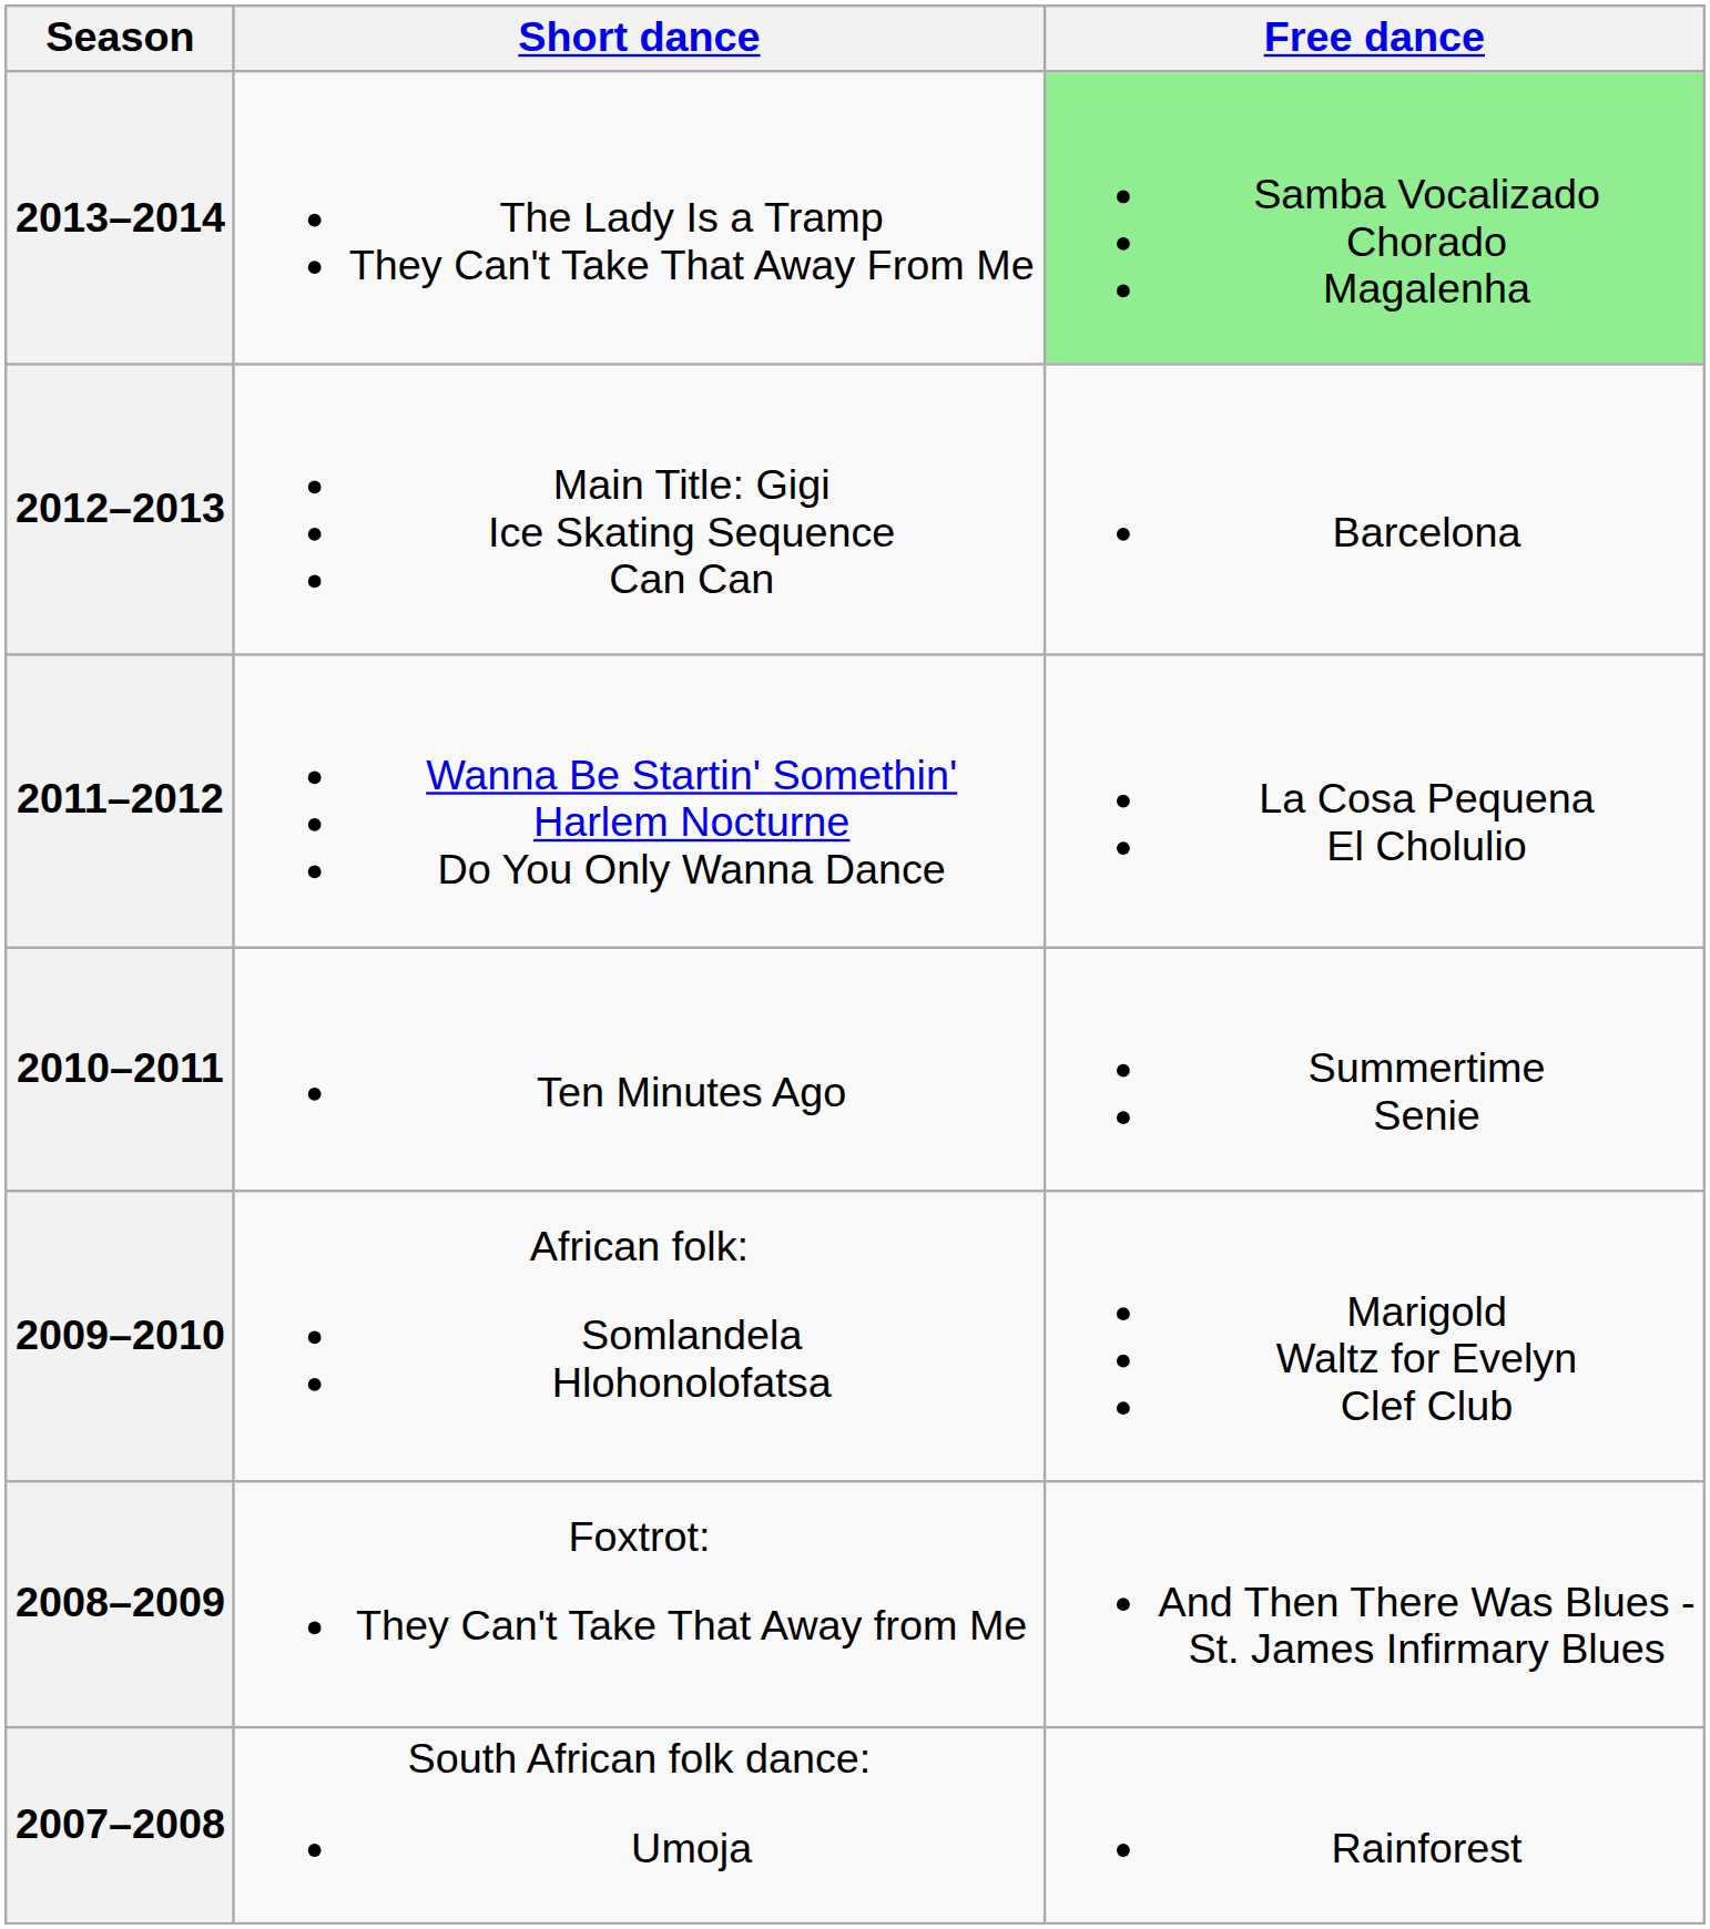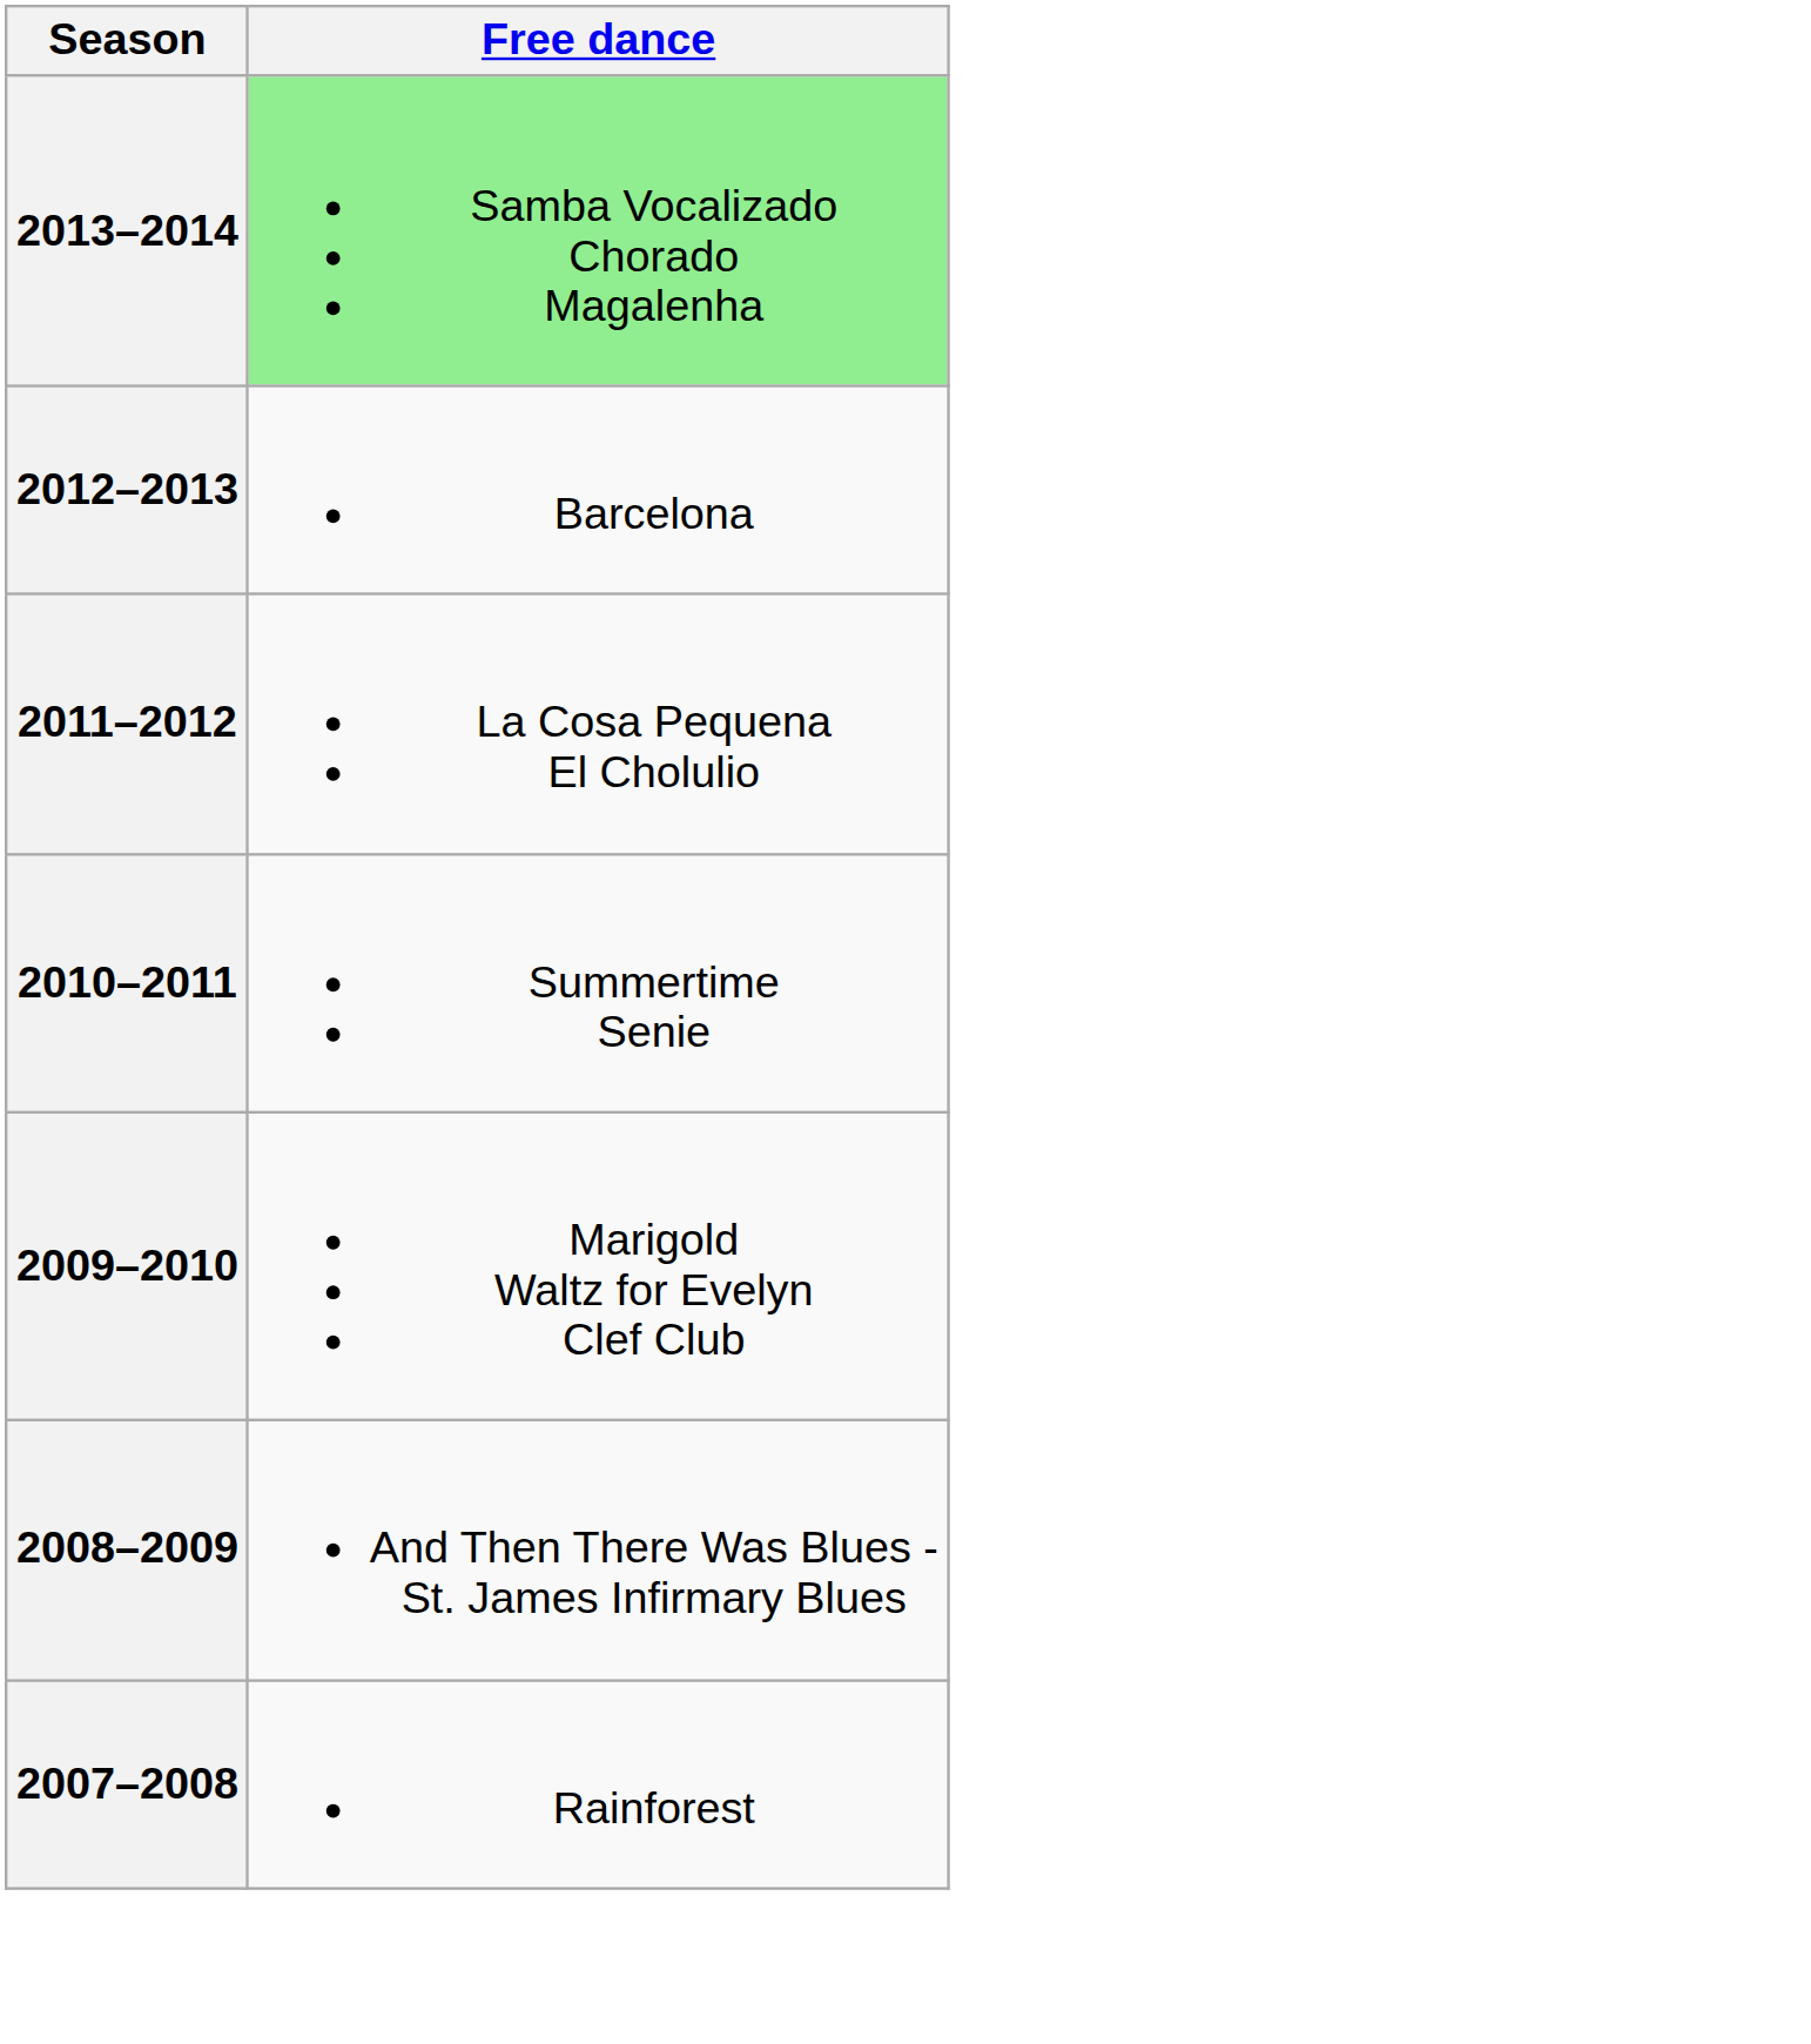 <table class="wikitable" style="text-align:center">
 <tr>
 <th>Season</th>
-<th><a href='#'>Short dance</a></th>
 <th><a href='#'>Free dance</a></th>
 </tr>
 <tr>
 <th>2013–2014 <br> </th>
-<td><br><ul><li>The Lady Is a Tramp <br></li><li>They Can't Take That Away From Me <br></li></ul></td>
 <td style="background: lightgreen;"><br><ul><li>Samba Vocalizado <br></li><li>Chorado <br></li><li>Magalenha <br></li></ul></td>
 </tr>
 <tr>
 <th>2012–2013 <br> </th>
-<td><br><ul><li>Main Title: Gigi <br></li><li>Ice Skating Sequence <br></li><li>Can Can <br></li></ul></td>
 <td><br><ul><li>Barcelona <br></li></ul></td>
 </tr>
 <tr>
 <th>2011–2012 <br> </th>
-<td><br><ul><li><a href='#'>Wanna Be Startin' Somethin'</a> <br></li><li><a href='#'>Harlem Nocturne</a></li><li>Do You Only Wanna Dance</li></ul></td>
 <td><br><ul><li>La Cosa Pequena <br> </li><li>El Cholulio <br> </li></ul></td>
 </tr>
 <tr>
 <th>2010–2011</th>
-<td><br><ul><li>Ten Minutes Ago <br></li></ul></td>
 <td><br><ul><li>Summertime <br></li><li>Senie</li></ul></td>
 </tr>
 <tr>
 <th>2009–2010 <br> </th>
-<td>African folk:<br><ul><li>Somlandela <br></li><li>Hlohonolofatsa <br></li></ul></td>
 <td><br><ul><li>Marigold <br></li><li>Waltz for Evelyn <br></li><li>Clef Club <br></li></ul></td>
 </tr>
 <tr>
 <th>2008–2009 <br> </th>
-<td>Foxtrot:<br><ul><li>They Can't Take That Away from Me <br></li></ul></td>
 <td><br><ul><li>And Then There Was Blues - <br> St. James Infirmary Blues</li></ul></td>
 </tr>
 <tr>
 <th>2007–2008 <br> </th>
-<td>South African folk dance:<br><ul><li>Umoja</li></ul></td>
 <td><br><ul><li>Rainforest <br></li></ul></td>
 </tr>
 </table>
